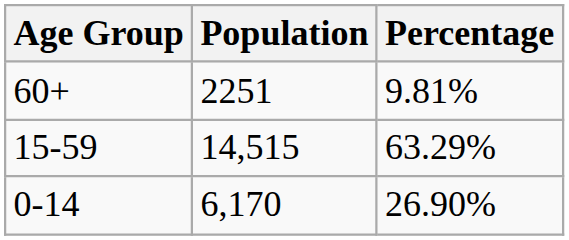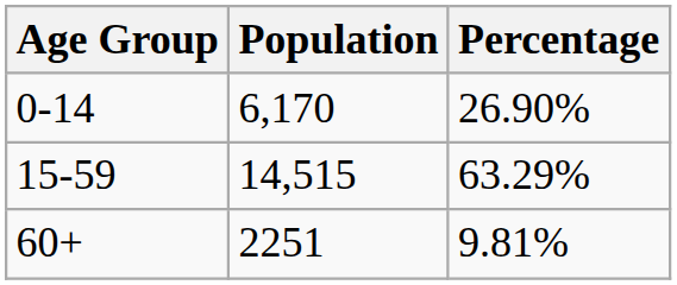 <table class="wikitable">
 <tr>
 <th>Age Group</th>
 <th>Population</th>
 <th>Percentage</th>
 </tr>
 <tr>
-<td>60+</td>
-<td>2251</td>
-<td>9.81%</td>
+<td>0-14</td>
+<td>6,170</td>
+<td>26.90%</td>
 </tr>
 <tr>
 <td>15-59</td>
 <td>14,515</td>
 <td>63.29%</td>
 </tr>
 <tr>
-<td>0-14</td>
-<td>6,170</td>
-<td>26.90%</td>
+<td>60+</td>
+<td>2251</td>
+<td>9.81%</td>
 </tr>
 </table>
